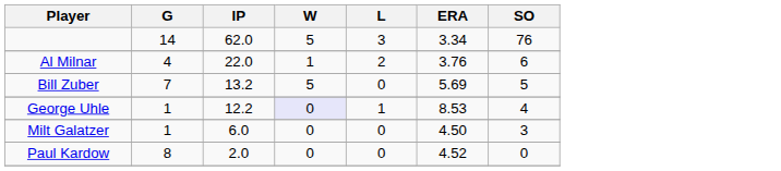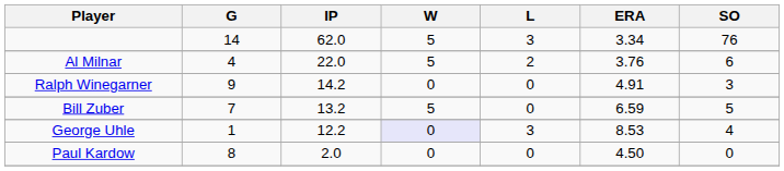 <table class="wikitable sortable">
 <tr>
 <th bgcolor="#DDDDFF" width="16%">Player</th>
 <th bgcolor="#DDDDFF" width="9%">G</th>
 <th bgcolor="#DDDDFF" width="9%">IP</th>
 <th bgcolor="#DDDDFF" width="9%">W</th>
 <th bgcolor="#DDDDFF" width="9%">L</th>
 <th bgcolor="#DDDDFF" width="9%">ERA</th>
 <th bgcolor="#DDDDFF" width="9%">SO</th>
 </tr>
 <tr align="center">
 <td></td>
 <td>14</td>
 <td>62.0</td>
 <td>5</td>
 <td>3</td>
 <td>3.34</td>
 <td>76</td>
 </tr>
 <tr>
 </tr>
 <tr align="center">
 <td><a href='#'>Al Milnar</a></td>
 <td>4</td>
 <td>22.0</td>
-<td>1</td>
+<td>5</td>
 <td>2</td>
 <td>3.76</td>
 <td>6</td>
 </tr>
 <tr>
+</tr>
+<tr align="center">
+<td><a href='#'>Ralph Winegarner</a></td>
+<td>9</td>
+<td>14.2</td>
+<td>0</td>
+<td>0</td>
+<td>4.91</td>
+<td>3</td>
 </tr>
 <tr>
 </tr>
 <tr align="center">
 <td><a href='#'>Bill Zuber</a></td>
 <td>7</td>
 <td>13.2</td>
 <td>5</td>
 <td>0</td>
-<td>5.69</td>
+<td>6.59</td>
 <td>5</td>
 </tr>
 <tr>
 </tr>
 <tr align="center">
 <td><a href='#'>George Uhle</a></td>
 <td>1</td>
 <td>12.2</td>
 <td style="background: lavender;">0</td>
-<td>1</td>
+<td>3</td>
 <td>8.53</td>
 <td>4</td>
 </tr>
 <tr>
-</tr>
-<tr align="center">
-<td><a href='#'>Milt Galatzer</a></td>
-<td>1</td>
-<td>6.0</td>
-<td>0</td>
-<td>0</td>
-<td>4.50</td>
-<td>3</td>
 </tr>
 <tr>
 </tr>
 <tr align="center">
 <td><a href='#'>Paul Kardow</a></td>
 <td>8</td>
 <td>2.0</td>
 <td>0</td>
 <td>0</td>
-<td>4.52</td>
+<td>4.50</td>
 <td>0</td>
 </tr>
 <tr align="center">
 </tr>
 </table>
